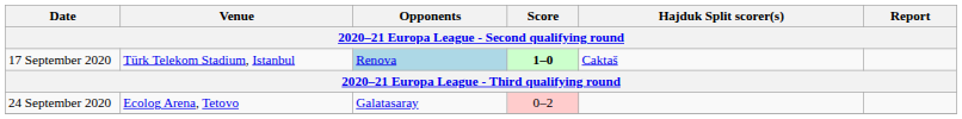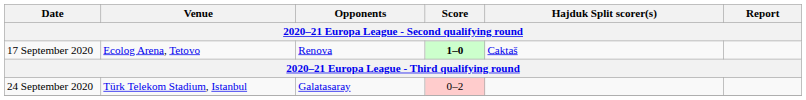 <table class="wikitable" style="font-size:95%;">
 <tr>
 <th width=125>Date</th>
 <th width=260>Venue</th>
 <th width=170>Opponents</th>
 <th width= 75>Score</th>
 <th width=320>Hajduk Split scorer(s)</th>
 <th width=100>Report</th>
 </tr>
 <tr>
 <th colspan=7><a href='#'>2020–21 Europa League - Second qualifying round</a></th>
 </tr>
 <tr>
 <td>17 September 2020</td>
-<td><a href='#'>Türk Telekom Stadium</a>, <a href='#'>Istanbul</a></td>
-<td style="background: lightblue;"> <a href='#'>Renova</a></td>
+<td><a href='#'>Ecolog Arena</a>, <a href='#'>Tetovo</a></td>
+<td> <a href='#'>Renova</a></td>
 <td align=center bgcolor=#CCFFCC><strong>1–0</strong></td>
 <td><a href='#'>Caktaš</a></td>
 <td></td>
 </tr>
 <tr>
 <th colspan=7><a href='#'>2020–21 Europa League - Third qualifying round</a></th>
 </tr>
 <tr>
 <td>24 September 2020</td>
-<td><a href='#'>Ecolog Arena</a>, <a href='#'>Tetovo</a></td>
+<td><a href='#'>Türk Telekom Stadium</a>, <a href='#'>Istanbul</a></td>
 <td> <a href='#'>Galatasaray</a></td>
 <td align=center bgcolor=#FFCCCC>0–2</td>
 <td></td>
 <td></td>
 </tr>
 <tr>
 </tr>
 </table>
